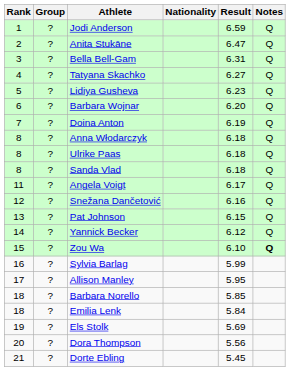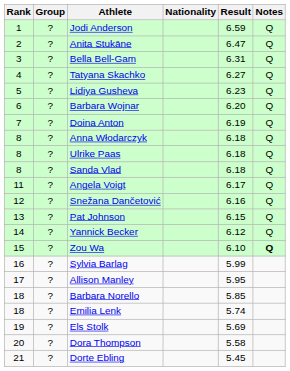 <table class="wikitable sortable" style="text-align:center">
 <tr>
 <th>Rank</th>
 <th>Group</th>
 <th>Athlete</th>
 <th>Nationality</th>
 <th>Result</th>
 <th>Notes</th>
 </tr>
 <tr bgcolor=ccffcc>
 <td>1</td>
 <td>?</td>
 <td align=left><a href='#'>Jodi Anderson</a></td>
 <td align=left></td>
 <td>6.59</td>
 <td>Q</td>
 </tr>
 <tr bgcolor=ccffcc>
 <td>2</td>
 <td>?</td>
 <td align=left><a href='#'>Anita Stukāne</a></td>
 <td align=left></td>
 <td>6.47</td>
 <td>Q</td>
 </tr>
 <tr bgcolor=ccffcc>
 <td>3</td>
 <td>?</td>
 <td align=left><a href='#'>Bella Bell-Gam</a></td>
 <td align=left></td>
 <td>6.31</td>
 <td>Q</td>
 </tr>
 <tr bgcolor=ccffcc>
 <td>4</td>
 <td>?</td>
 <td align=left><a href='#'>Tatyana Skachko</a></td>
 <td align=left></td>
 <td>6.27</td>
 <td>Q</td>
 </tr>
 <tr bgcolor=ccffcc>
 <td>5</td>
 <td>?</td>
 <td align=left><a href='#'>Lidiya Gusheva</a></td>
 <td align=left></td>
 <td>6.23</td>
 <td>Q</td>
 </tr>
 <tr bgcolor=ccffcc>
 <td>6</td>
 <td>?</td>
 <td align=left><a href='#'>Barbara Wojnar</a></td>
 <td align=left></td>
 <td>6.20</td>
 <td>Q</td>
 </tr>
 <tr bgcolor=ccffcc>
 <td>7</td>
 <td>?</td>
 <td align=left><a href='#'>Doina Anton</a></td>
 <td align=left></td>
 <td>6.19</td>
 <td>Q</td>
 </tr>
 <tr bgcolor=ccffcc>
 <td>8</td>
 <td>?</td>
 <td align=left><a href='#'>Anna Włodarczyk</a></td>
 <td align=left></td>
 <td>6.18</td>
 <td>Q</td>
 </tr>
 <tr bgcolor=ccffcc>
 <td>8</td>
 <td>?</td>
 <td align=left><a href='#'>Ulrike Paas</a></td>
 <td align=left></td>
 <td>6.18</td>
 <td>Q</td>
 </tr>
 <tr bgcolor=ccffcc>
 <td>8</td>
 <td>?</td>
 <td align=left><a href='#'>Sanda Vlad</a></td>
 <td align=left></td>
 <td>6.18</td>
 <td>Q</td>
 </tr>
 <tr bgcolor=ccffcc>
 <td>11</td>
 <td>?</td>
 <td align=left><a href='#'>Angela Voigt</a></td>
 <td align=left></td>
 <td>6.17</td>
 <td>Q</td>
 </tr>
 <tr bgcolor=ccffcc>
 <td>12</td>
 <td>?</td>
 <td align=left><a href='#'>Snežana Dančetović</a></td>
 <td align=left></td>
 <td>6.16</td>
 <td>Q</td>
 </tr>
 <tr bgcolor=ccffcc>
 <td>13</td>
 <td>?</td>
 <td align=left><a href='#'>Pat Johnson</a></td>
 <td align=left></td>
 <td>6.15</td>
 <td>Q</td>
 </tr>
 <tr bgcolor=ccffcc>
 <td>14</td>
 <td>?</td>
 <td align=left><a href='#'>Yannick Becker</a></td>
 <td align=left></td>
 <td>6.12</td>
 <td>Q</td>
 </tr>
 <tr bgcolor=ccffcc>
 <td>15</td>
 <td>?</td>
 <td align=left><a href='#'>Zou Wa</a></td>
 <td align=left></td>
 <td>6.10</td>
 <td><strong>Q</strong></td>
 </tr>
 <tr>
 <td>16</td>
 <td>?</td>
 <td align=left><a href='#'>Sylvia Barlag</a></td>
 <td align=left></td>
 <td>5.99</td>
 <td></td>
 </tr>
 <tr>
 <td>17</td>
 <td>?</td>
 <td align=left><a href='#'>Allison Manley</a></td>
 <td align=left></td>
 <td>5.95</td>
 <td></td>
 </tr>
 <tr>
 <td>18</td>
 <td>?</td>
 <td align=left><a href='#'>Barbara Norello</a></td>
 <td align=left></td>
 <td>5.85</td>
 <td></td>
 </tr>
 <tr>
 <td>18</td>
 <td>?</td>
 <td align=left><a href='#'>Emilia Lenk</a></td>
 <td align=left></td>
-<td>5.84</td>
+<td>5.74</td>
 <td></td>
 </tr>
 <tr>
 <td>19</td>
 <td>?</td>
 <td align=left><a href='#'>Els Stolk</a></td>
 <td align=left></td>
 <td>5.69</td>
 <td></td>
 </tr>
 <tr>
 <td>20</td>
 <td>?</td>
 <td align=left><a href='#'>Dora Thompson</a></td>
 <td align=left></td>
-<td>5.56</td>
+<td>5.58</td>
 <td></td>
 </tr>
 <tr>
 <td>21</td>
 <td>?</td>
 <td align=left><a href='#'>Dorte Ebling</a></td>
 <td align=left></td>
 <td>5.45</td>
 <td></td>
 </tr>
 </table>
